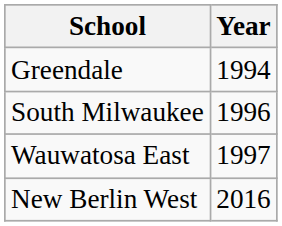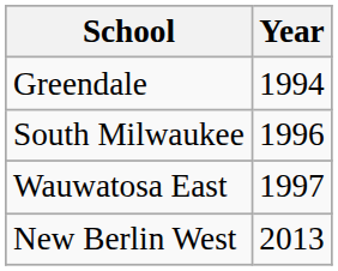 <table class="wikitable">
 <tr>
 <th>School</th>
 <th>Year</th>
 </tr>
 <tr>
 <td>Greendale</td>
 <td>1994</td>
 </tr>
 <tr>
 <td>South Milwaukee</td>
 <td>1996</td>
 </tr>
 <tr>
 <td>Wauwatosa East</td>
 <td>1997</td>
 </tr>
 <tr>
 <td>New Berlin West</td>
-<td>2016</td>
+<td>2013</td>
 </tr>
 </table>
